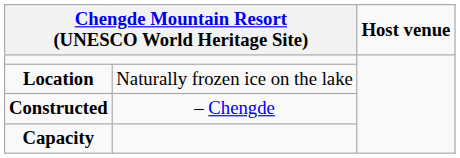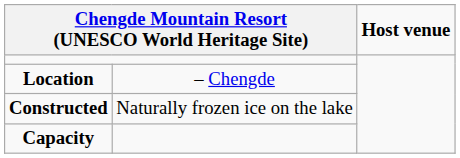 <table class=wikitable style=text-align:center>
 <tr>
 <th colspan=2><a href='#'>Chengde Mountain Resort</a><br>(UNESCO World Heritage Site)</th>
 <td colspan=2><strong>Host venue</strong></td>
 </tr>
 <tr>
 <td colspan=2></td>
 </tr>
 <tr>
 <td><strong>Location</strong></td>
-<td>Naturally frozen ice on the lake</td>
+<td> – <a href='#'>Chengde</a></td>
 </tr>
 <tr>
 <td><strong>Constructed</strong></td>
-<td> – <a href='#'>Chengde</a></td>
+<td>Naturally frozen ice on the lake</td>
 </tr>
 <tr>
 <td><strong>Capacity</strong></td>
 <td></td>
 </tr>
 </table>
